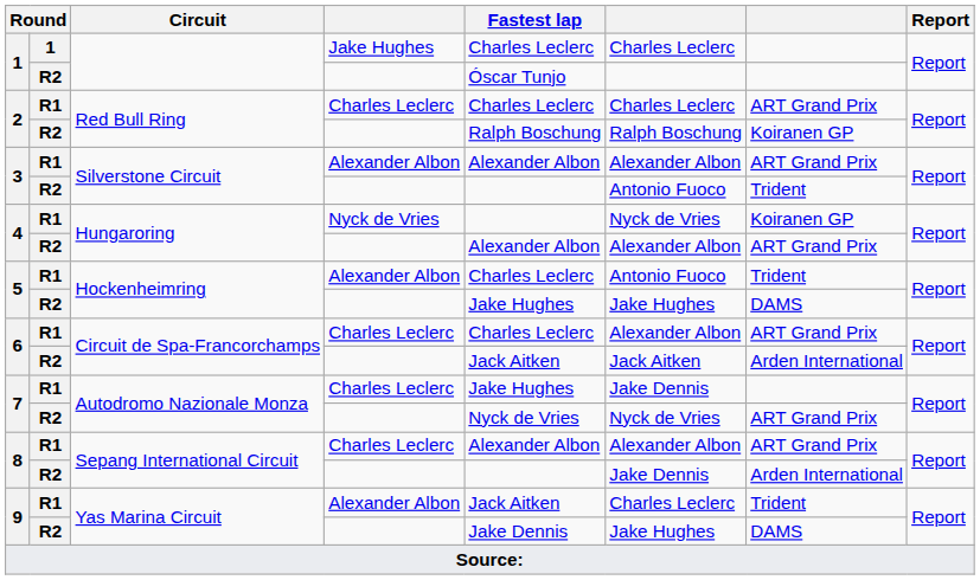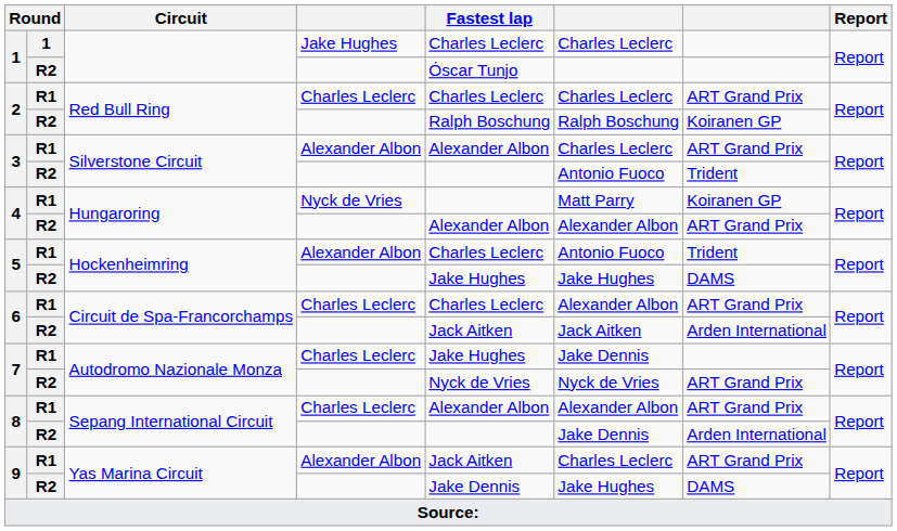 <table class="wikitable" style="font-size: 85%;">
 <tr>
 <th colspan=2>Round</th>
 <th>Circuit</th>
 <th></th>
 <th><a href='#'>Fastest lap</a></th>
 <th></th>
 <th></th>
 <th>Report</th>
 </tr>
 <tr>
 <th rowspan=2>1</th>
 <th>1</th>
 <td rowspan=2 style="padding-right:24px"></td>
 <td> <a href='#'>Jake Hughes</a></td>
 <td> <a href='#'>Charles Leclerc</a></td>
 <td> <a href='#'>Charles Leclerc</a></td>
 <td style="padding-right:24px"></td>
 <td rowspan=2><a href='#'>Report</a></td>
 </tr>
 <tr>
 <th>R2</th>
 <td></td>
 <td> <a href='#'>Óscar Tunjo</a></td>
 <td style="padding-right:24px"></td>
 <td></td>
 </tr>
 <tr>
 <th rowspan=2>2</th>
 <th>R1</th>
 <td rowspan=2> <a href='#'>Red Bull Ring</a></td>
 <td> <a href='#'>Charles Leclerc</a></td>
 <td> <a href='#'>Charles Leclerc</a></td>
 <td> <a href='#'>Charles Leclerc</a></td>
 <td> <a href='#'>ART Grand Prix</a></td>
 <td rowspan=2><a href='#'>Report</a></td>
 </tr>
 <tr>
 <th>R2</th>
 <td></td>
 <td> <a href='#'>Ralph Boschung</a></td>
 <td> <a href='#'>Ralph Boschung</a></td>
 <td> <a href='#'>Koiranen GP</a></td>
 </tr>
 <tr>
 <th rowspan=2>3</th>
 <th>R1</th>
 <td rowspan=2> <a href='#'>Silverstone Circuit</a></td>
 <td> <a href='#'>Alexander Albon</a></td>
 <td> <a href='#'>Alexander Albon</a></td>
-<td> <a href='#'>Alexander Albon</a></td>
+<td> <a href='#'>Charles Leclerc</a></td>
 <td> <a href='#'>ART Grand Prix</a></td>
 <td rowspan=2><a href='#'>Report</a></td>
 </tr>
 <tr>
 <th>R2</th>
 <td></td>
 <td> </td>
 <td> <a href='#'>Antonio Fuoco</a></td>
 <td> <a href='#'>Trident</a></td>
 </tr>
 <tr>
 <th rowspan=2>4</th>
 <th>R1</th>
 <td rowspan=2> <a href='#'>Hungaroring</a></td>
 <td> <a href='#'>Nyck de Vries</a></td>
 <td> </td>
-<td> <a href='#'>Nyck de Vries</a></td>
+<td> <a href='#'>Matt Parry</a></td>
 <td> <a href='#'>Koiranen GP</a></td>
 <td rowspan=2><a href='#'>Report</a></td>
 </tr>
 <tr>
 <th>R2</th>
 <td></td>
 <td> <a href='#'>Alexander Albon</a></td>
 <td> <a href='#'>Alexander Albon</a></td>
 <td> <a href='#'>ART Grand Prix</a></td>
 </tr>
 <tr>
 <th rowspan=2>5</th>
 <th>R1</th>
 <td rowspan=2> <a href='#'>Hockenheimring</a></td>
 <td> <a href='#'>Alexander Albon</a></td>
 <td> <a href='#'>Charles Leclerc</a></td>
 <td> <a href='#'>Antonio Fuoco</a></td>
 <td> <a href='#'>Trident</a></td>
 <td rowspan=2><a href='#'>Report</a></td>
 </tr>
 <tr>
 <th>R2</th>
 <td></td>
 <td> <a href='#'>Jake Hughes</a></td>
 <td> <a href='#'>Jake Hughes</a></td>
 <td> <a href='#'>DAMS</a></td>
 </tr>
 <tr>
 <th rowspan=2>6</th>
 <th>R1</th>
 <td rowspan=2> <a href='#'>Circuit de Spa-Francorchamps</a></td>
 <td> <a href='#'>Charles Leclerc</a></td>
 <td> <a href='#'>Charles Leclerc</a></td>
 <td> <a href='#'>Alexander Albon</a></td>
 <td> <a href='#'>ART Grand Prix</a></td>
 <td rowspan=2><a href='#'>Report</a></td>
 </tr>
 <tr>
 <th>R2</th>
 <td></td>
 <td> <a href='#'>Jack Aitken</a></td>
 <td> <a href='#'>Jack Aitken</a></td>
 <td> <a href='#'>Arden International</a></td>
 </tr>
 <tr>
 <th rowspan=2>7</th>
 <th>R1</th>
 <td rowspan=2> <a href='#'>Autodromo Nazionale Monza</a></td>
 <td> <a href='#'>Charles Leclerc</a></td>
 <td> <a href='#'>Jake Hughes</a></td>
 <td> <a href='#'>Jake Dennis</a></td>
 <td></td>
 <td rowspan=2><a href='#'>Report</a></td>
 </tr>
 <tr>
 <th>R2</th>
 <td></td>
 <td> <a href='#'>Nyck de Vries</a></td>
 <td> <a href='#'>Nyck de Vries</a></td>
 <td> <a href='#'>ART Grand Prix</a></td>
 </tr>
 <tr>
 <th rowspan=2>8</th>
 <th>R1</th>
 <td rowspan=2> <a href='#'>Sepang International Circuit</a></td>
 <td> <a href='#'>Charles Leclerc</a></td>
 <td> <a href='#'>Alexander Albon</a></td>
 <td> <a href='#'>Alexander Albon</a></td>
 <td> <a href='#'>ART Grand Prix</a></td>
 <td rowspan=2><a href='#'>Report</a></td>
 </tr>
 <tr>
 <th>R2</th>
 <td></td>
 <td> </td>
 <td> <a href='#'>Jake Dennis</a></td>
 <td> <a href='#'>Arden International</a></td>
 </tr>
 <tr>
 <th rowspan=2>9</th>
 <th>R1</th>
 <td rowspan=2> <a href='#'>Yas Marina Circuit</a></td>
 <td> <a href='#'>Alexander Albon</a></td>
 <td> <a href='#'>Jack Aitken</a></td>
 <td> <a href='#'>Charles Leclerc</a></td>
-<td> <a href='#'>Trident</a></td>
+<td> <a href='#'>ART Grand Prix</a></td>
 <td rowspan=2><a href='#'>Report</a></td>
 </tr>
 <tr>
 <th>R2</th>
 <td></td>
 <td> <a href='#'>Jake Dennis</a></td>
 <td> <a href='#'>Jake Hughes</a></td>
 <td> <a href='#'>DAMS</a></td>
 </tr>
 <tr>
 <td colspan="8" style="background-color:#EAECF0;text-align:center" align="bottom"><strong>Source:</strong></td>
 </tr>
 </table>
